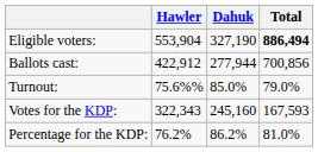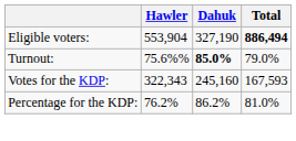 <table class="wikitable" style="border:1px solid #8888aa; background:#f8f8f8; padding:0; font-size:90%;">
 <tr>
 <th></th>
 <th><a href='#'>Hawler</a></th>
 <th><a href='#'>Dahuk</a></th>
 <th>Total</th>
 </tr>
 <tr>
 <td>Eligible voters:</td>
 <td>553,904</td>
 <td>327,190</td>
 <td><strong>886,494</strong></td>
 </tr>
 <tr>
-<td>Ballots cast:</td>
-<td>422,912</td>
-<td>277,944</td>
-<td>700,856</td>
-</tr>
-<tr>
 <td>Turnout:</td>
 <td>75.6%%</td>
-<td>85.0%</td>
+<td><strong>85.0%</strong></td>
 <td>79.0%</td>
 </tr>
 <tr>
 <td>Votes for the <a href='#'>KDP</a>:</td>
 <td>322,343</td>
 <td>245,160</td>
 <td>167,593</td>
 </tr>
 <tr>
 <td>Percentage for the KDP:</td>
 <td>76.2%</td>
 <td>86.2%</td>
 <td>81.0%</td>
 </tr>
 </table>
